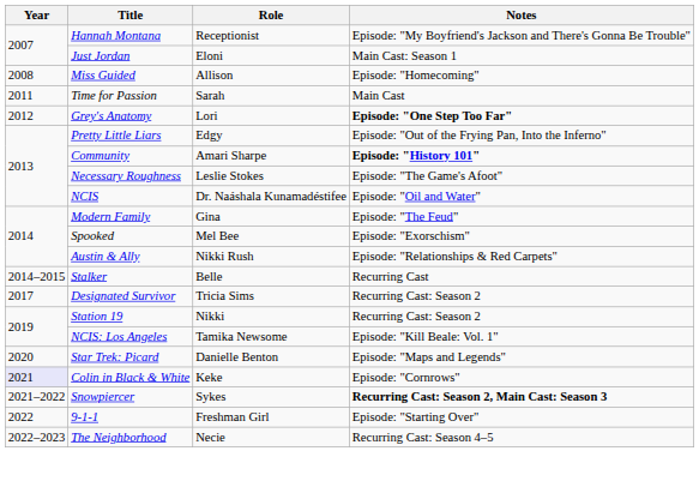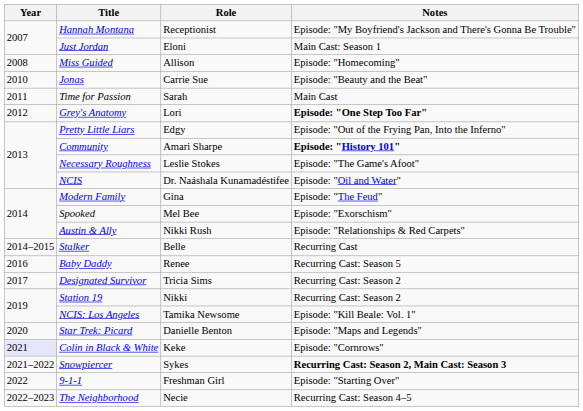 <table class="wikitable sortable">
 <tr>
 <th>Year</th>
 <th>Title</th>
 <th>Role</th>
 <th>Notes</th>
 </tr>
 <tr>
 <td rowspan="2">2007</td>
 <td><em><a href='#'>Hannah Montana</a></em></td>
 <td>Receptionist</td>
 <td>Episode: "My Boyfriend's Jackson and There's Gonna Be Trouble"</td>
 </tr>
 <tr>
 <td><em><a href='#'>Just Jordan</a></em></td>
 <td>Eloni</td>
 <td>Main Cast: Season 1</td>
 </tr>
 <tr>
 <td>2008</td>
 <td><em><a href='#'>Miss Guided</a></em></td>
 <td>Allison</td>
 <td>Episode: "Homecoming"</td>
+</tr>
+<tr>
+<td>2010</td>
+<td><em><a href='#'>Jonas</a></em></td>
+<td>Carrie Sue</td>
+<td>Episode: "Beauty and the Beat"</td>
 </tr>
 <tr>
 <td>2011</td>
 <td><em>Time for Passion</em></td>
 <td>Sarah</td>
 <td>Main Cast</td>
 </tr>
 <tr>
 <td>2012</td>
 <td><em><a href='#'>Grey's Anatomy</a></em></td>
 <td>Lori</td>
 <td><strong>Episode: "One Step Too Far"</strong></td>
 </tr>
 <tr>
 <td rowspan="4">2013</td>
 <td><em><a href='#'>Pretty Little Liars</a></em></td>
 <td>Edgy</td>
 <td>Episode: "Out of the Frying Pan, Into the Inferno"</td>
 </tr>
 <tr>
 <td><em><a href='#'>Community</a></em></td>
 <td>Amari Sharpe</td>
 <td><strong>Episode: "<a href='#'>History 101</a>"</strong></td>
 </tr>
 <tr>
 <td><em><a href='#'>Necessary Roughness</a></em></td>
 <td>Leslie Stokes</td>
 <td>Episode: "The Game's Afoot"</td>
 </tr>
 <tr>
 <td><em><a href='#'>NCIS</a></em></td>
 <td>Dr. Naáshala Kunamadéstifee</td>
 <td>Episode: "<a href='#'>Oil and Water</a>"</td>
 </tr>
 <tr>
 <td rowspan="3">2014</td>
 <td><em><a href='#'>Modern Family</a></em></td>
 <td>Gina</td>
 <td>Episode: "<a href='#'>The Feud</a>"</td>
 </tr>
 <tr>
 <td><em>Spooked</em></td>
 <td>Mel Bee</td>
 <td>Episode: "Exorschism"</td>
 </tr>
 <tr>
 <td><em><a href='#'>Austin & Ally</a></em></td>
 <td>Nikki Rush</td>
 <td>Episode: "Relationships & Red Carpets"</td>
 </tr>
 <tr>
 <td>2014–2015</td>
 <td><em><a href='#'>Stalker</a></em></td>
 <td>Belle</td>
 <td>Recurring Cast</td>
 </tr>
 <tr>
+<td>2016</td>
+<td><em><a href='#'>Baby Daddy</a></em></td>
+<td>Renee</td>
+<td>Recurring Cast: Season 5</td>
+</tr>
+<tr>
 <td>2017</td>
 <td><em><a href='#'>Designated Survivor</a></em></td>
 <td>Tricia Sims</td>
 <td>Recurring Cast: Season 2</td>
 </tr>
 <tr>
 <td rowspan="2">2019</td>
 <td><em><a href='#'>Station 19</a></em></td>
 <td>Nikki</td>
 <td>Recurring Cast: Season 2</td>
 </tr>
 <tr>
 <td><em><a href='#'>NCIS: Los Angeles</a></em></td>
 <td>Tamika Newsome</td>
 <td>Episode: "Kill Beale: Vol. 1"</td>
 </tr>
 <tr>
 <td>2020</td>
 <td><em><a href='#'>Star Trek: Picard</a></em></td>
 <td>Danielle Benton</td>
 <td>Episode: "Maps and Legends"</td>
 </tr>
 <tr>
 <td style="background: lavender;">2021</td>
 <td><em><a href='#'>Colin in Black & White</a></em></td>
 <td>Keke</td>
 <td>Episode: "Cornrows"</td>
 </tr>
 <tr>
 <td>2021–2022</td>
 <td><em><a href='#'>Snowpiercer</a></em></td>
 <td>Sykes</td>
 <td><strong>Recurring Cast: Season 2, Main Cast: Season 3</strong></td>
 </tr>
 <tr>
 <td>2022</td>
 <td><em><a href='#'>9-1-1</a></em></td>
 <td>Freshman Girl</td>
 <td>Episode: "Starting Over"</td>
 </tr>
 <tr>
 <td>2022–2023</td>
 <td><em><a href='#'>The Neighborhood</a></em></td>
 <td>Necie</td>
 <td>Recurring Cast: Season 4–5</td>
 </tr>
 </table>
